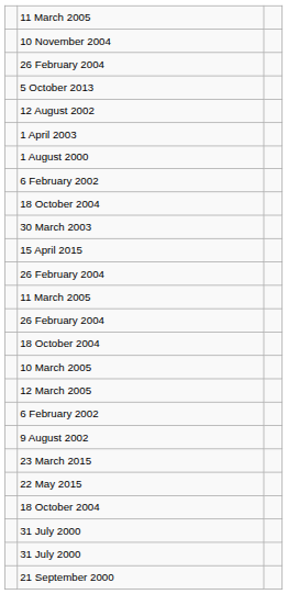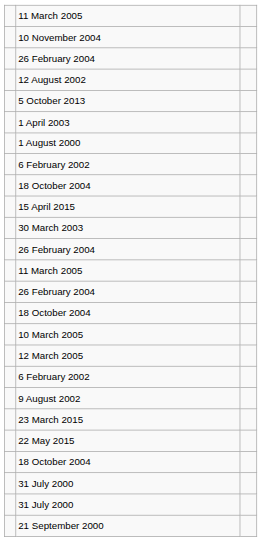 <table class="wikitable" style="font-size: 80%; float: left; width: 26em; margin-right: 1em; height: 700px">
 <tr>
 <td></td>
 <td>11 March 2005</td>
 <td> </td>
 </tr>
 <tr>
 <td></td>
 <td>10 November 2004</td>
 <td> </td>
 </tr>
 <tr>
 <td></td>
 <td>26 February 2004</td>
 <td> </td>
 </tr>
 <tr>
 <td></td>
-<td>5 October 2013</td>
-<td></td>
+<td>12 August 2002</td>
+<td> </td>
 </tr>
 <tr>
 <td></td>
-<td>12 August 2002</td>
-<td> </td>
+<td>5 October 2013</td>
+<td></td>
 </tr>
 <tr>
 <td></td>
 <td>1 April 2003</td>
 <td> </td>
 </tr>
 <tr>
 <td></td>
 <td>1 August 2000</td>
 <td> </td>
 </tr>
 <tr>
 <td></td>
 <td>6 February 2002</td>
 <td> </td>
 </tr>
 <tr>
 <td></td>
 <td>18 October 2004</td>
 <td> </td>
 </tr>
 <tr>
 <td></td>
-<td>30 March 2003</td>
+<td>15 April 2015</td>
 <td> </td>
 </tr>
 <tr>
 <td></td>
-<td>15 April 2015</td>
+<td>30 March 2003</td>
 <td> </td>
 </tr>
 <tr>
 <td></td>
 <td>26 February 2004</td>
 <td> </td>
 </tr>
 <tr>
 <td></td>
 <td>11 March 2005</td>
 <td> </td>
 </tr>
 <tr>
 <td></td>
 <td>26 February 2004</td>
 <td> </td>
 </tr>
 <tr>
 <td></td>
 <td>18 October 2004</td>
 <td> </td>
 </tr>
 <tr>
 <td></td>
 <td>10 March 2005</td>
 <td> </td>
 </tr>
 <tr>
 <td></td>
 <td>12 March 2005</td>
 <td> </td>
 </tr>
 <tr>
 <td></td>
 <td>6 February 2002</td>
 <td> </td>
 </tr>
 <tr>
 <td></td>
 <td>9 August 2002</td>
 <td> </td>
 </tr>
 <tr>
 <td></td>
 <td>23 March 2015</td>
 <td> </td>
 </tr>
 <tr>
 <td></td>
 <td>22 May 2015</td>
 <td></td>
 </tr>
 <tr>
 <td></td>
 <td>18 October 2004</td>
 <td> </td>
 </tr>
 <tr>
 <td></td>
 <td>31 July 2000</td>
 <td> </td>
 </tr>
 <tr>
 <td></td>
 <td>31 July 2000</td>
 <td> </td>
 </tr>
 <tr>
 <td></td>
 <td>21 September 2000</td>
 <td></td>
 </tr>
 </table>
